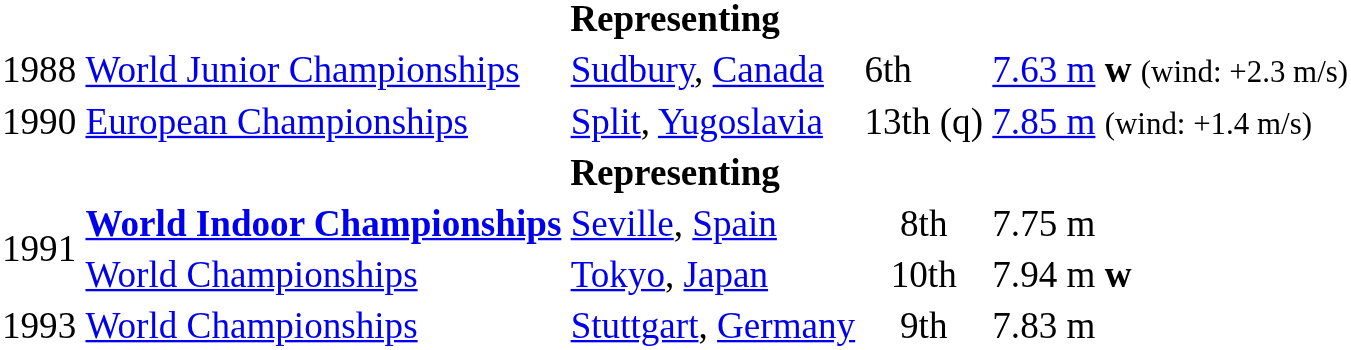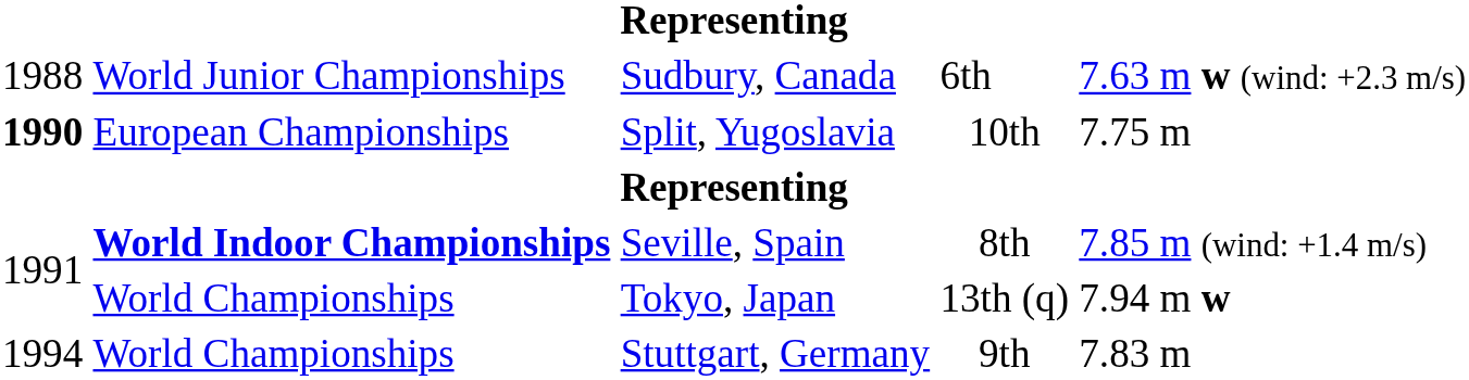 <table>
 <tr>
 <th colspan="5">Representing </th>
 </tr>
 <tr>
 <td>1988</td>
 <td><a href='#'>World Junior Championships</a></td>
 <td><a href='#'>Sudbury</a>, <a href='#'>Canada</a></td>
 <td>6th</td>
 <td><a href='#'>7.63 m</a> <strong>w</strong>  <small>(wind: +2.3 m/s)</small></td>
 </tr>
 <tr>
-<td>1990</td>
+<td><strong>1990</strong></td>
 <td><a href='#'>European Championships</a></td>
 <td><a href='#'>Split</a>, <a href='#'>Yugoslavia</a></td>
-<td>13th (q)</td>
-<td><a href='#'>7.85 m</a> <small>(wind: +1.4 m/s)</small></td>
+<td align="center">10th</td>
+<td>7.75 m </td>
 </tr>
 <tr>
 <th colspan="5">Representing </th>
 </tr>
 <tr>
 <td rowspan=2>1991</td>
 <td><strong><a href='#'>World Indoor Championships</a></strong></td>
 <td><a href='#'>Seville</a>, <a href='#'>Spain</a></td>
 <td align="center">8th</td>
-<td>7.75 m </td>
+<td><a href='#'>7.85 m</a> <small>(wind: +1.4 m/s)</small></td>
 </tr>
 <tr>
 <td><a href='#'>World Championships</a></td>
 <td><a href='#'>Tokyo</a>, <a href='#'>Japan</a></td>
-<td align="center">10th</td>
+<td>13th (q)</td>
 <td>7.94 m <strong>w</strong></td>
 </tr>
 <tr>
-<td>1993</td>
+<td>1994</td>
 <td><a href='#'>World Championships</a></td>
 <td><a href='#'>Stuttgart</a>, <a href='#'>Germany</a></td>
 <td align="center">9th</td>
 <td>7.83 m</td>
 </tr>
 </table>
